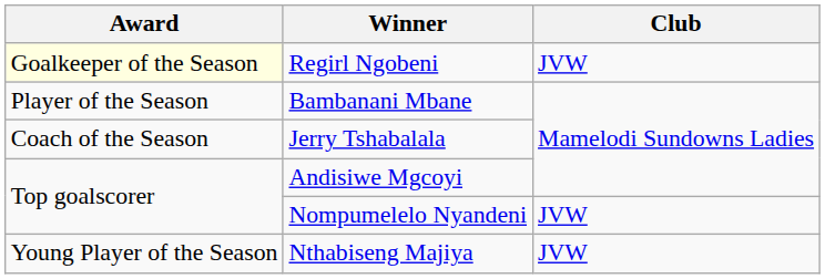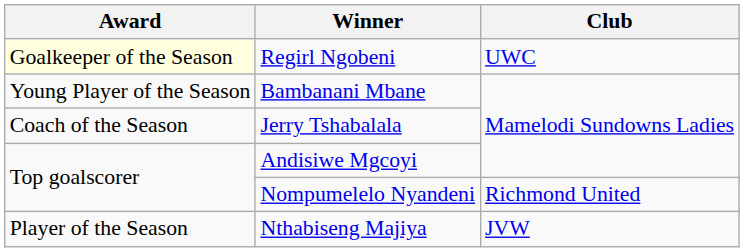 <table class="wikitable">
 <tr>
 <th>Award</th>
 <th>Winner</th>
 <th>Club</th>
 </tr>
 <tr>
 <td style="background: lightyellow;">Goalkeeper of the Season</td>
 <td><a href='#'>Regirl Ngobeni</a></td>
-<td><a href='#'>JVW</a></td>
+<td><a href='#'>UWC</a></td>
 </tr>
 <tr>
-<td>Player of the Season</td>
+<td>Young Player of the Season</td>
 <td><a href='#'>Bambanani Mbane</a></td>
 <td rowspan="3"><a href='#'>Mamelodi Sundowns Ladies</a></td>
 </tr>
 <tr>
 <td>Coach of the Season</td>
 <td><a href='#'>Jerry Tshabalala</a></td>
 </tr>
 <tr>
 <td rowspan="2">Top goalscorer</td>
 <td><a href='#'>Andisiwe Mgcoyi</a></td>
 </tr>
 <tr>
 <td><a href='#'>Nompumelelo Nyandeni</a></td>
-<td><a href='#'>JVW</a></td>
+<td><a href='#'>Richmond United</a></td>
 </tr>
 <tr>
-<td>Young Player of the Season</td>
+<td>Player of the Season</td>
 <td><a href='#'>Nthabiseng Majiya</a></td>
 <td><a href='#'>JVW</a></td>
 </tr>
 </table>
